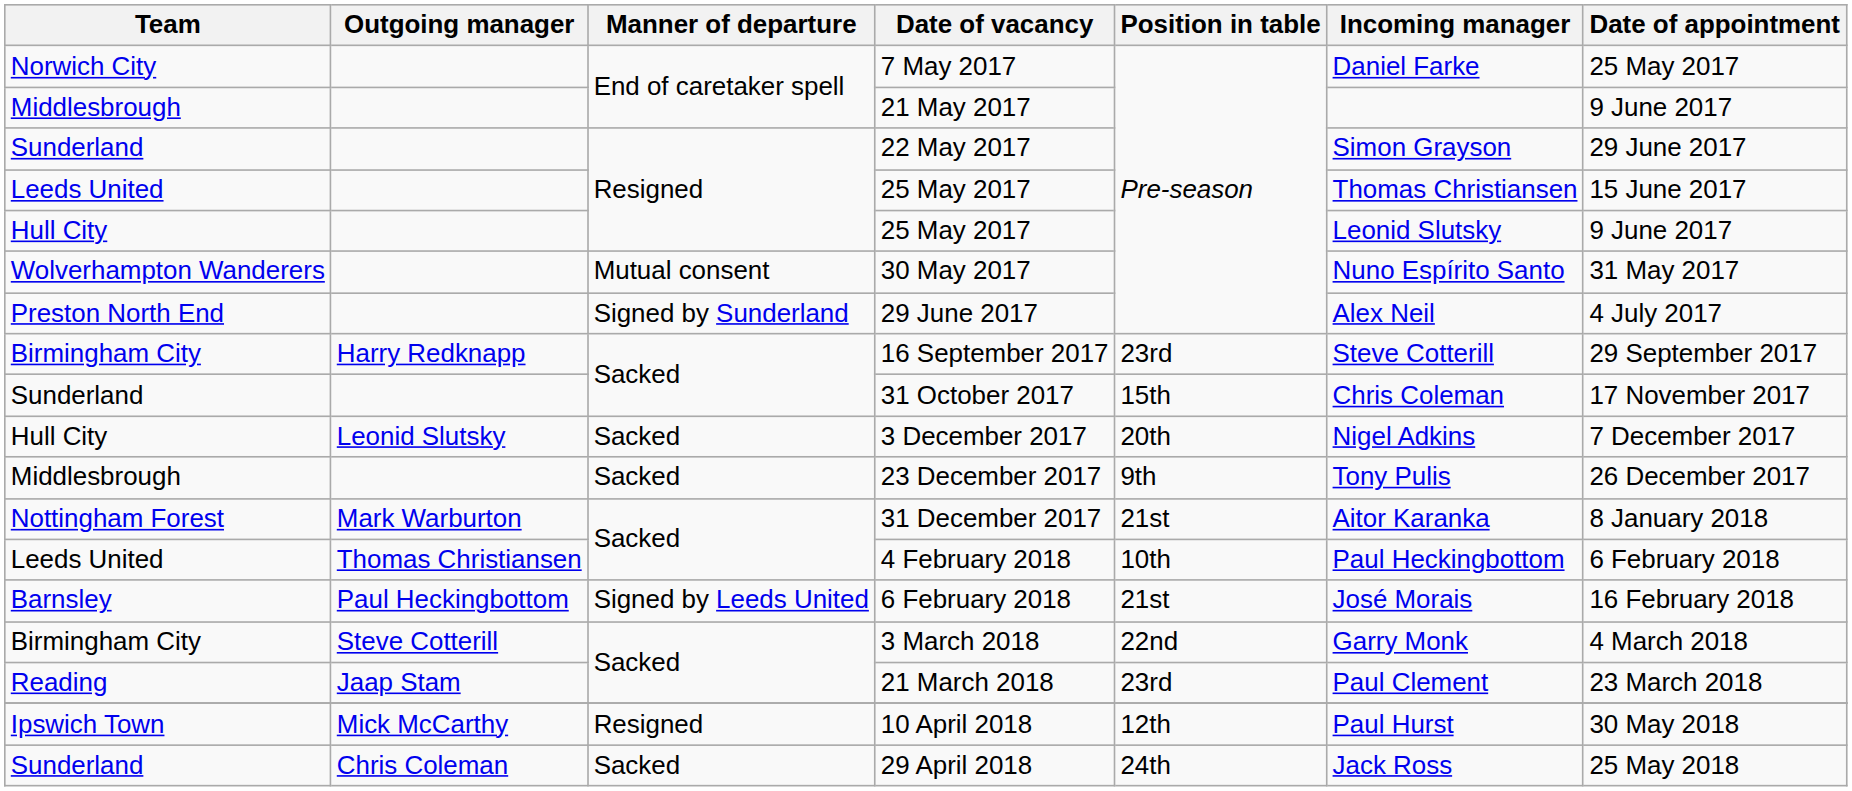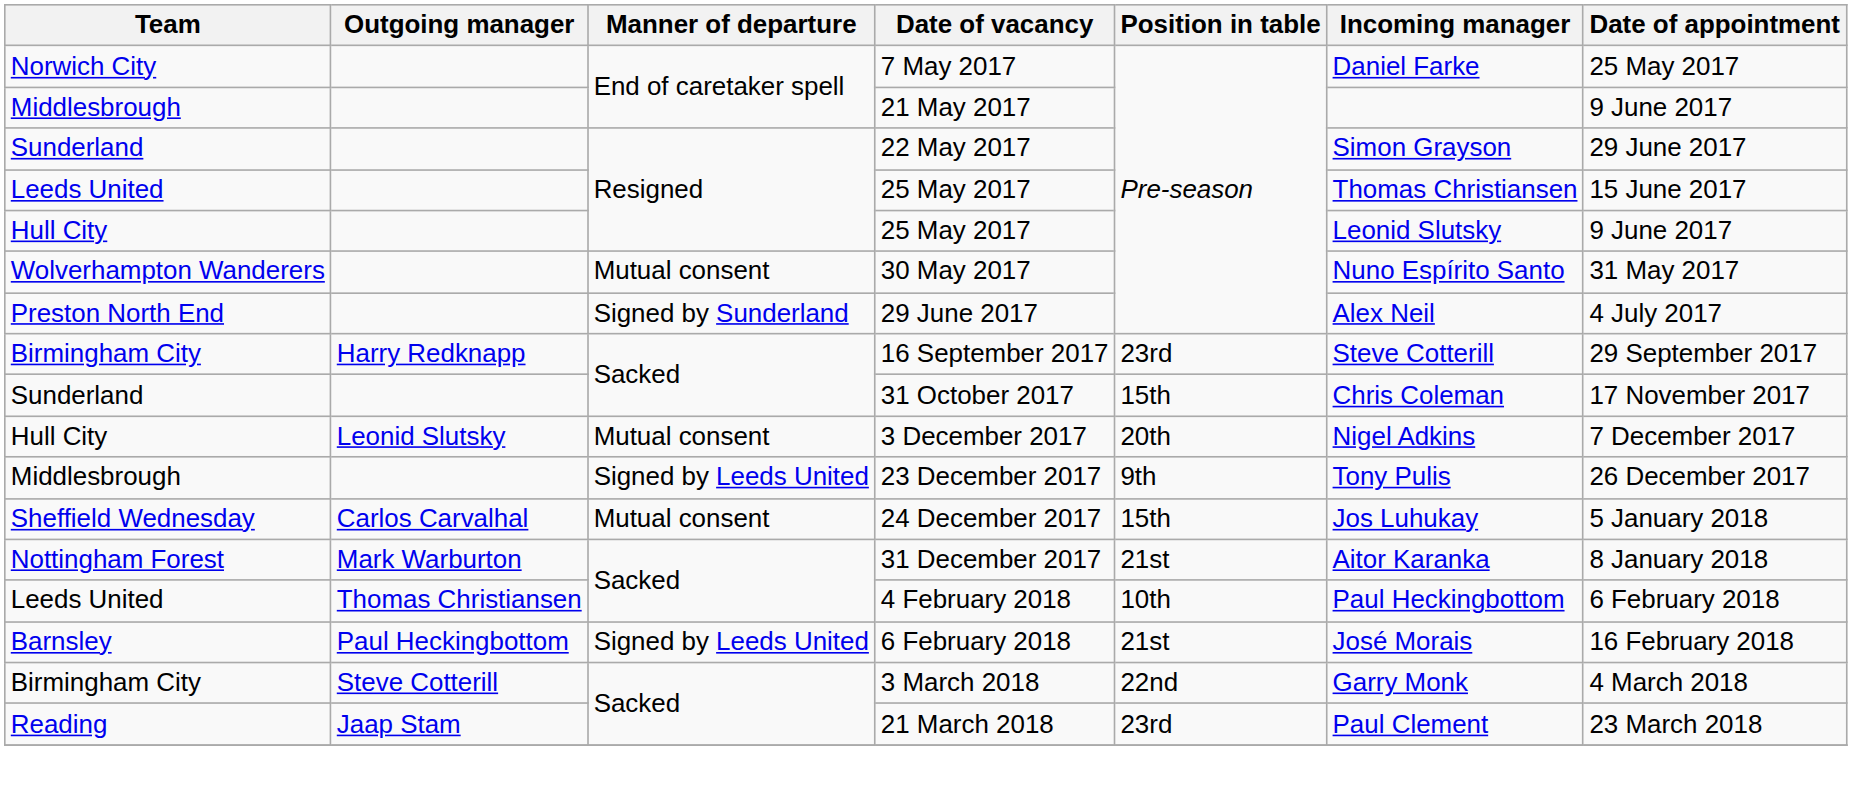 <table class="wikitable sortable">
 <tr>
 <th scope="col">Team</th>
 <th scope="col">Outgoing manager</th>
 <th scope="col">Manner of departure</th>
 <th scope="col">Date of vacancy</th>
 <th scope="col" data-sort-type="number">Position in table</th>
 <th scope="col">Incoming manager</th>
 <th scope="col">Date of appointment</th>
 </tr>
 <tr>
 <td><a href='#'>Norwich City</a></td>
 <td> </td>
 <td rowspan=2>End of caretaker spell</td>
 <td>7 May 2017</td>
 <td rowspan=7><em>Pre-season</em></td>
 <td> <a href='#'>Daniel Farke</a></td>
 <td>25 May 2017</td>
 </tr>
 <tr>
 <td><a href='#'>Middlesbrough</a></td>
 <td> </td>
 <td>21 May 2017</td>
 <td> </td>
 <td>9 June 2017 </td>
 </tr>
 <tr>
 <td><a href='#'>Sunderland</a></td>
 <td> </td>
 <td rowspan=3>Resigned</td>
 <td>22 May 2017</td>
 <td> <a href='#'>Simon Grayson</a></td>
 <td>29 June 2017</td>
 </tr>
 <tr>
 <td><a href='#'>Leeds United</a></td>
 <td> </td>
 <td>25 May 2017</td>
 <td> <a href='#'>Thomas Christiansen</a></td>
 <td>15 June 2017 </td>
 </tr>
 <tr>
 <td><a href='#'>Hull City</a></td>
 <td> </td>
 <td>25 May 2017</td>
 <td> <a href='#'>Leonid Slutsky</a></td>
 <td>9 June 2017</td>
 </tr>
 <tr>
 <td><a href='#'>Wolverhampton Wanderers</a></td>
 <td> </td>
 <td rowspan=1>Mutual consent</td>
 <td>30 May 2017</td>
 <td> <a href='#'>Nuno Espírito Santo</a></td>
 <td>31 May 2017</td>
 </tr>
 <tr>
 <td><a href='#'>Preston North End</a></td>
 <td> </td>
 <td rowspan=1>Signed by <a href='#'>Sunderland</a></td>
 <td>29 June 2017</td>
 <td> <a href='#'>Alex Neil</a></td>
 <td>4 July 2017</td>
 </tr>
 <tr>
 <td><a href='#'>Birmingham City</a></td>
 <td> <a href='#'>Harry Redknapp</a></td>
 <td rowspan=2>Sacked</td>
 <td>16 September 2017</td>
 <td>23rd</td>
 <td> <a href='#'>Steve Cotterill</a></td>
 <td>29 September 2017</td>
 </tr>
 <tr>
 <td>Sunderland</td>
 <td> </td>
 <td>31 October 2017</td>
 <td>15th</td>
 <td> <a href='#'>Chris Coleman</a></td>
 <td>17 November 2017</td>
 </tr>
 <tr>
 <td>Hull City</td>
 <td> <a href='#'>Leonid Slutsky</a></td>
-<td>Sacked</td>
+<td>Mutual consent</td>
 <td>3 December 2017</td>
 <td>20th</td>
 <td> <a href='#'>Nigel Adkins</a></td>
 <td>7 December 2017</td>
 </tr>
 <tr>
 <td>Middlesbrough</td>
 <td> </td>
-<td>Sacked</td>
+<td>Signed by <a href='#'>Leeds United</a></td>
 <td>23 December 2017</td>
 <td>9th</td>
 <td> <a href='#'>Tony Pulis</a></td>
 <td>26 December 2017</td>
+</tr>
+<tr>
+<td><a href='#'>Sheffield Wednesday</a></td>
+<td> <a href='#'>Carlos Carvalhal</a></td>
+<td>Mutual consent</td>
+<td>24 December 2017</td>
+<td>15th</td>
+<td> <a href='#'>Jos Luhukay</a></td>
+<td>5 January 2018</td>
 </tr>
 <tr>
 <td><a href='#'>Nottingham Forest</a></td>
 <td> <a href='#'>Mark Warburton</a></td>
 <td rowspan=2>Sacked</td>
 <td>31 December 2017</td>
 <td>21st</td>
 <td> <a href='#'>Aitor Karanka</a></td>
 <td>8 January 2018</td>
 </tr>
 <tr>
 <td>Leeds United</td>
 <td> <a href='#'>Thomas Christiansen</a></td>
 <td>4 February 2018</td>
 <td>10th</td>
 <td> <a href='#'>Paul Heckingbottom</a></td>
 <td>6 February 2018</td>
 </tr>
 <tr>
 <td><a href='#'>Barnsley</a></td>
 <td> <a href='#'>Paul Heckingbottom</a></td>
 <td>Signed by <a href='#'>Leeds United</a></td>
 <td>6 February 2018</td>
 <td>21st</td>
 <td> <a href='#'>José Morais</a></td>
 <td>16 February 2018</td>
 </tr>
 <tr>
 <td>Birmingham City</td>
 <td> <a href='#'>Steve Cotterill</a></td>
 <td rowspan=2>Sacked</td>
 <td>3 March 2018</td>
 <td>22nd</td>
 <td> <a href='#'>Garry Monk</a></td>
 <td>4 March 2018</td>
 </tr>
 <tr>
 <td><a href='#'>Reading</a></td>
 <td> <a href='#'>Jaap Stam</a></td>
 <td>21 March 2018</td>
 <td>23rd</td>
 <td> <a href='#'>Paul Clement</a></td>
 <td>23 March 2018</td>
 </tr>
 <tr>
 </tr>
-<tr>
-<td><a href='#'>Ipswich Town</a></td>
-<td> <a href='#'>Mick McCarthy</a></td>
-<td>Resigned</td>
-<td>10 April 2018</td>
-<td>12th</td>
-<td> <a href='#'>Paul Hurst</a></td>
-<td>30 May 2018</td>
-</tr>
-<tr>
-<td><a href='#'>Sunderland</a></td>
-<td> <a href='#'>Chris Coleman</a></td>
-<td>Sacked</td>
-<td>29 April 2018</td>
-<td>24th</td>
-<td> <a href='#'>Jack Ross</a></td>
-<td>25 May 2018</td>
-</tr>
 </table>
